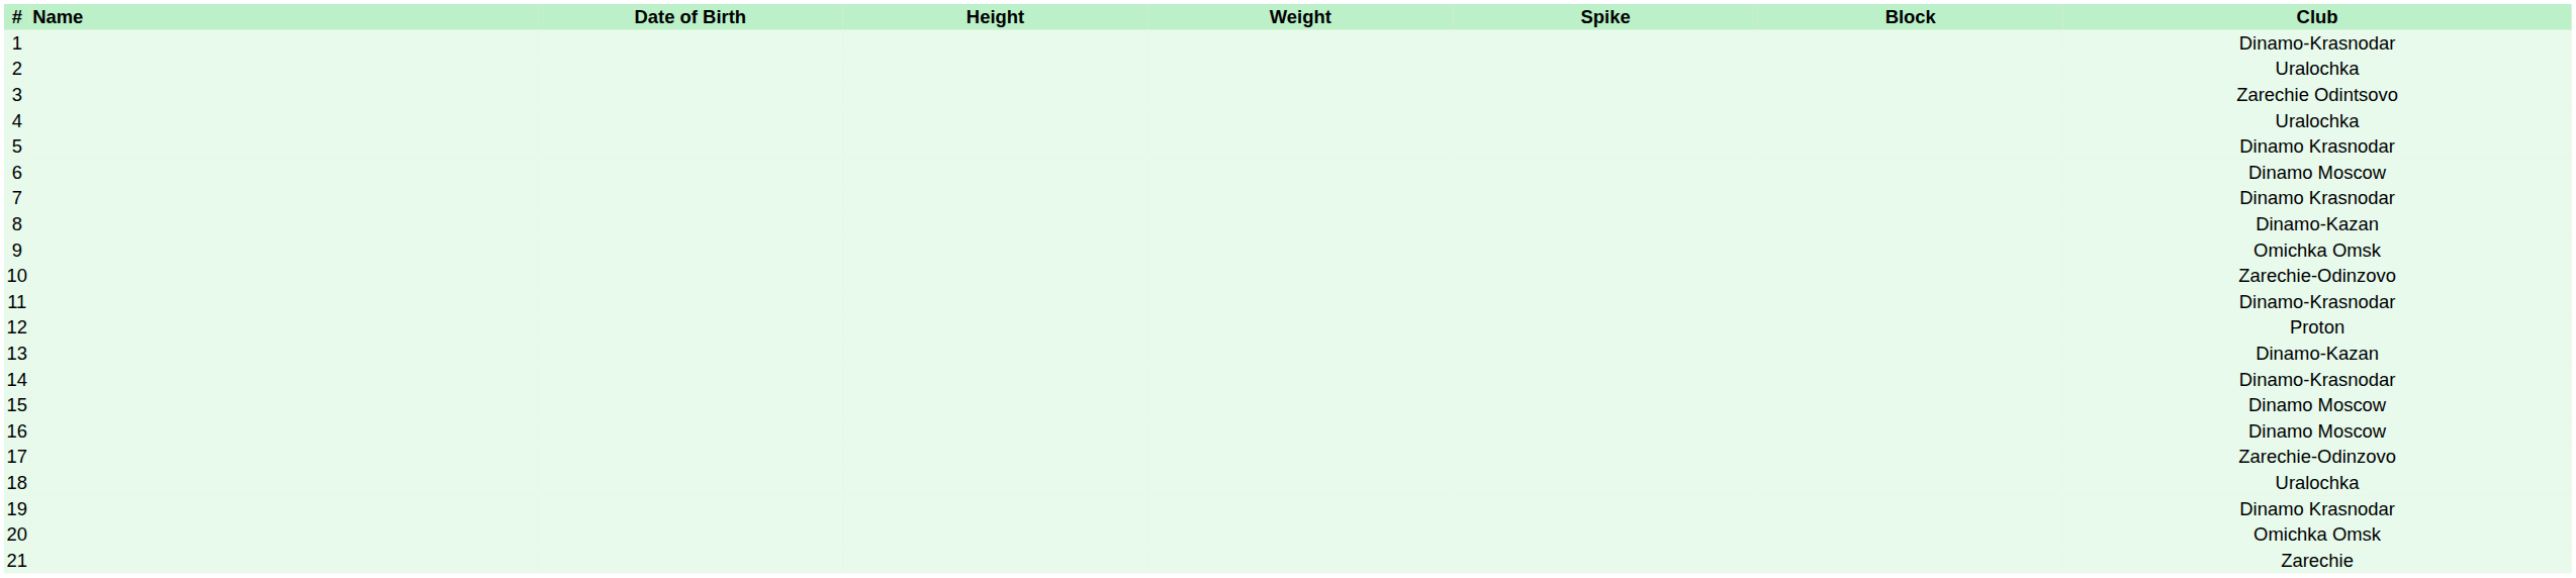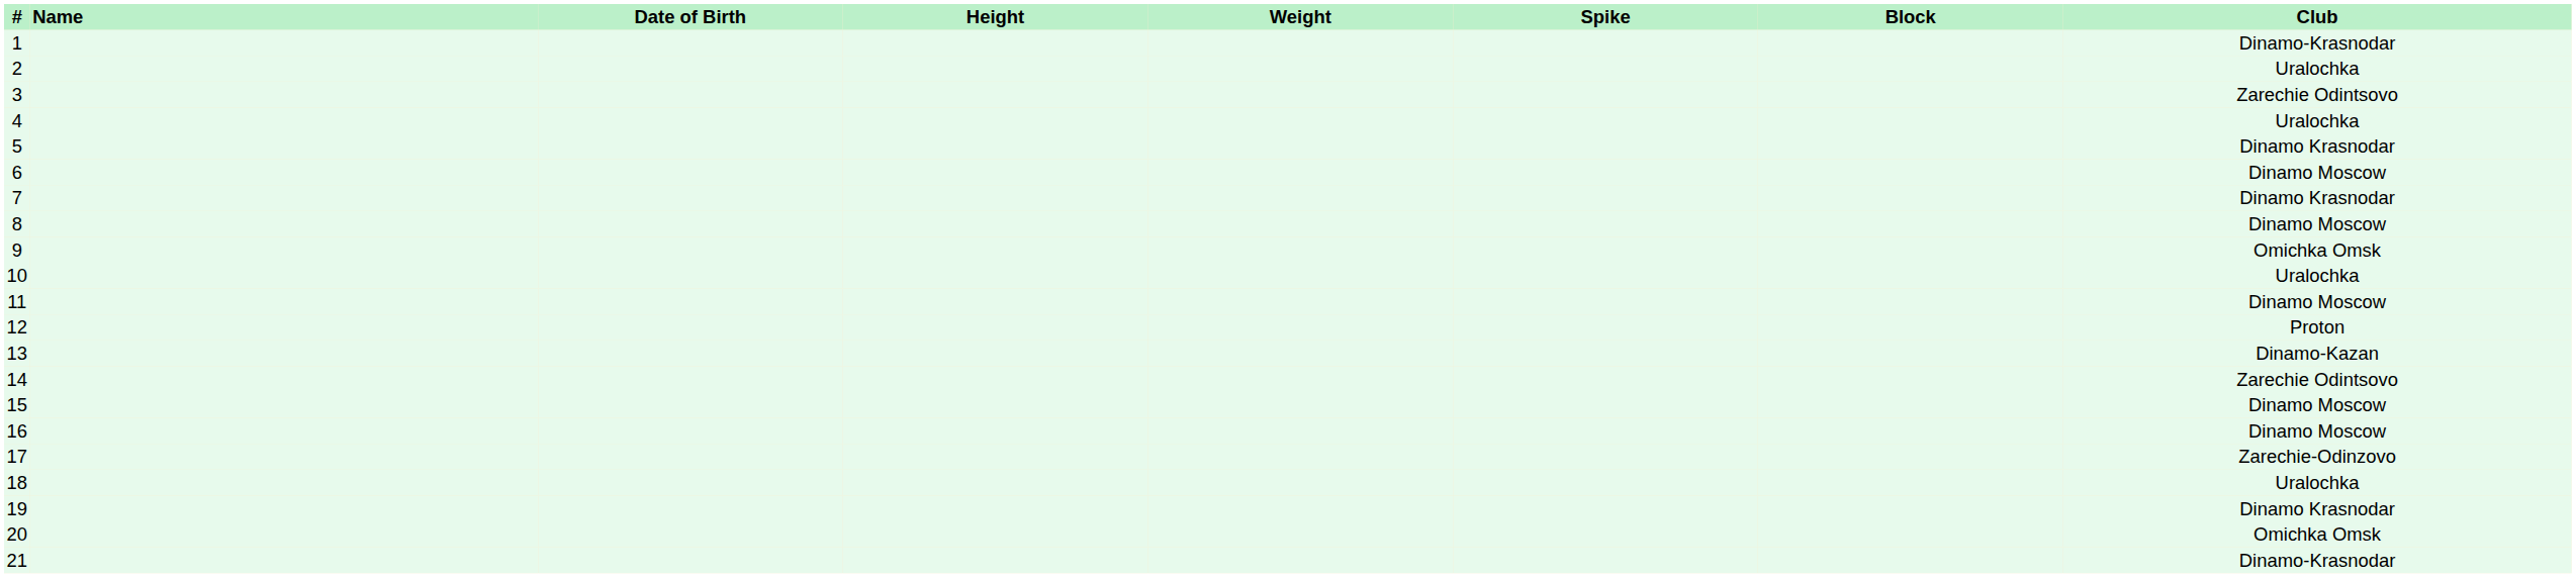 <table border=0 cellpadding=2 cellspacing=0  |- bgcolor=#FFECCE style="text-align:center; font-size:90%; width:100%">
 <tr bgcolor=#BBF0C9>
 <th>#</th>
 <th align=left width=20%>Name</th>
 <th width=12%>Date of Birth</th>
 <th width=12%>Height</th>
 <th width=12%>Weight</th>
 <th width=12%>Spike</th>
 <th width=12%>Block</th>
 <th width=20%>Club</th>
 </tr>
 <tr bgcolor=#E7FAEC>
 <td>1</td>
 <td align=left></td>
 <td align=right></td>
 <td></td>
 <td></td>
 <td></td>
 <td></td>
 <td>Dinamo-Krasnodar</td>
 </tr>
 <tr bgcolor=#E7FAEC>
 <td>2</td>
 <td align=left></td>
 <td align=right></td>
 <td></td>
 <td></td>
 <td></td>
 <td></td>
 <td>Uralochka</td>
 </tr>
 <tr bgcolor=#E7FAEC>
 <td>3</td>
 <td align=left></td>
 <td align=right></td>
 <td></td>
 <td></td>
 <td></td>
 <td></td>
 <td>Zarechie Odintsovo</td>
 </tr>
 <tr bgcolor=#E7FAEC>
 <td>4</td>
 <td align=left></td>
 <td align=right></td>
 <td></td>
 <td></td>
 <td></td>
 <td></td>
 <td>Uralochka</td>
 </tr>
 <tr bgcolor=#E7FAEC>
 <td>5</td>
 <td align=left></td>
 <td align=right></td>
 <td></td>
 <td></td>
 <td></td>
 <td></td>
 <td>Dinamo Krasnodar</td>
 </tr>
 <tr bgcolor=#E7FAEC>
 <td>6</td>
 <td align=left></td>
 <td align=right></td>
 <td></td>
 <td></td>
 <td></td>
 <td></td>
 <td>Dinamo Moscow</td>
 </tr>
 <tr bgcolor=#E7FAEC>
 <td>7</td>
 <td align=left></td>
 <td align=right></td>
 <td></td>
 <td></td>
 <td></td>
 <td></td>
 <td>Dinamo Krasnodar</td>
 </tr>
 <tr bgcolor=#E7FAEC>
 <td>8</td>
 <td align=left></td>
 <td align=right></td>
 <td></td>
 <td></td>
 <td></td>
 <td></td>
-<td>Dinamo-Kazan</td>
+<td>Dinamo Moscow</td>
 </tr>
 <tr bgcolor=#E7FAEC>
 <td>9</td>
 <td align=left></td>
 <td align=right></td>
 <td></td>
 <td></td>
 <td></td>
 <td></td>
 <td>Omichka Omsk</td>
 </tr>
 <tr bgcolor=#E7FAEC>
 <td>10</td>
 <td align=left></td>
 <td align=right></td>
 <td></td>
 <td></td>
 <td></td>
 <td></td>
-<td>Zarechie-Odinzovo</td>
+<td>Uralochka</td>
 </tr>
 <tr bgcolor=#E7FAEC>
 <td>11</td>
 <td align=left></td>
 <td align=right></td>
 <td></td>
 <td></td>
 <td></td>
 <td></td>
-<td>Dinamo-Krasnodar</td>
+<td>Dinamo Moscow</td>
 </tr>
 <tr bgcolor=#E7FAEC>
 <td>12</td>
 <td align=left></td>
 <td align=right></td>
 <td></td>
 <td></td>
 <td></td>
 <td></td>
 <td>Proton</td>
 </tr>
 <tr bgcolor=#E7FAEC>
 <td>13</td>
 <td align=left></td>
 <td align=right></td>
 <td></td>
 <td></td>
 <td></td>
 <td></td>
 <td>Dinamo-Kazan</td>
 </tr>
 <tr bgcolor=#E7FAEC>
 <td>14</td>
 <td align=left></td>
 <td align=right></td>
 <td></td>
 <td></td>
 <td></td>
 <td></td>
-<td>Dinamo-Krasnodar</td>
+<td>Zarechie Odintsovo</td>
 </tr>
 <tr bgcolor=#E7FAEC>
 <td>15</td>
 <td align=left></td>
 <td align=right></td>
 <td></td>
 <td></td>
 <td></td>
 <td></td>
 <td>Dinamo Moscow</td>
 </tr>
 <tr bgcolor=#E7FAEC>
 <td>16</td>
 <td align=left></td>
 <td align=right></td>
 <td></td>
 <td></td>
 <td></td>
 <td></td>
 <td>Dinamo Moscow</td>
 </tr>
 <tr bgcolor=#E7FAEC>
 <td>17</td>
 <td align=left></td>
 <td align=right></td>
 <td></td>
 <td></td>
 <td></td>
 <td></td>
 <td>Zarechie-Odinzovo</td>
 </tr>
 <tr bgcolor=#E7FAEC>
 <td>18</td>
 <td align=left></td>
 <td align=right></td>
 <td></td>
 <td></td>
 <td></td>
 <td></td>
 <td>Uralochka</td>
 </tr>
 <tr bgcolor=#E7FAEC>
 <td>19</td>
 <td align=left></td>
 <td align=right></td>
 <td></td>
 <td></td>
 <td></td>
 <td></td>
 <td>Dinamo Krasnodar</td>
 </tr>
 <tr bgcolor=#E7FAEC>
 <td>20</td>
 <td align=left></td>
 <td align=right></td>
 <td></td>
 <td></td>
 <td></td>
 <td></td>
 <td>Omichka Omsk</td>
 </tr>
 <tr bgcolor=#E7FAEC>
 <td>21</td>
 <td align=left></td>
 <td align=right></td>
 <td></td>
 <td></td>
 <td></td>
 <td></td>
-<td>Zarechie</td>
+<td>Dinamo-Krasnodar</td>
 </tr>
 </table>
